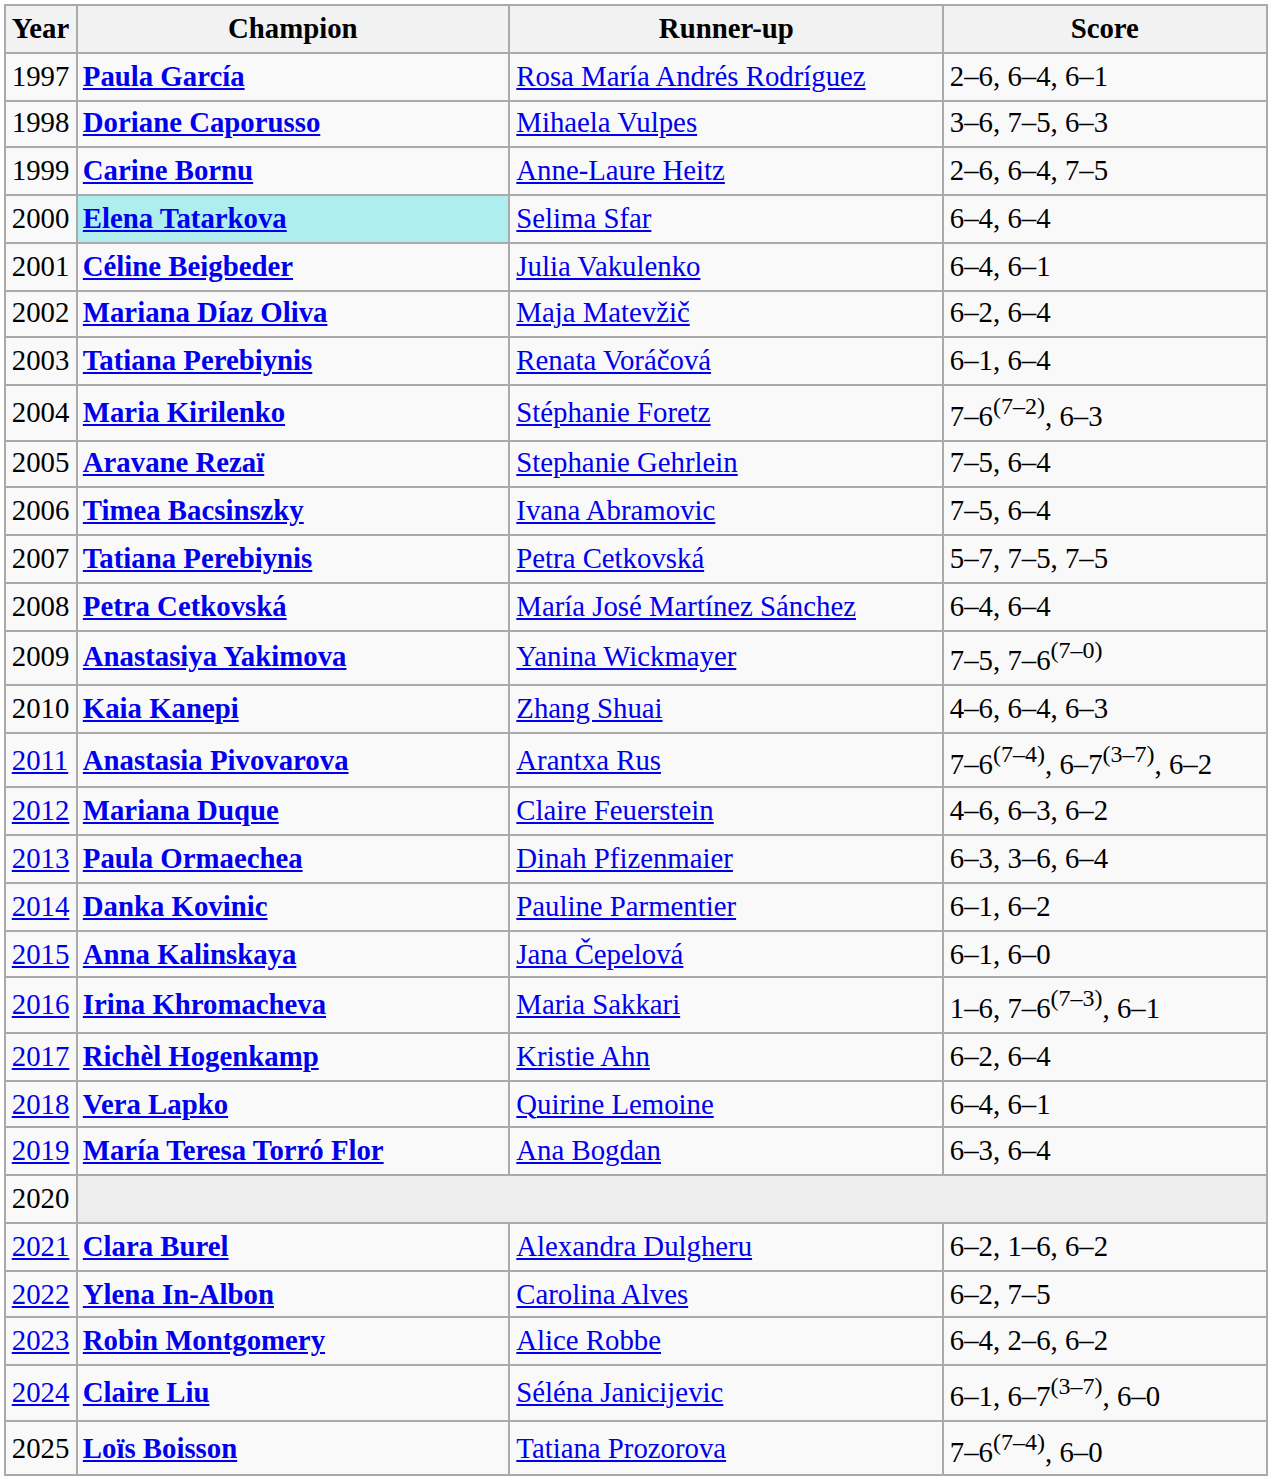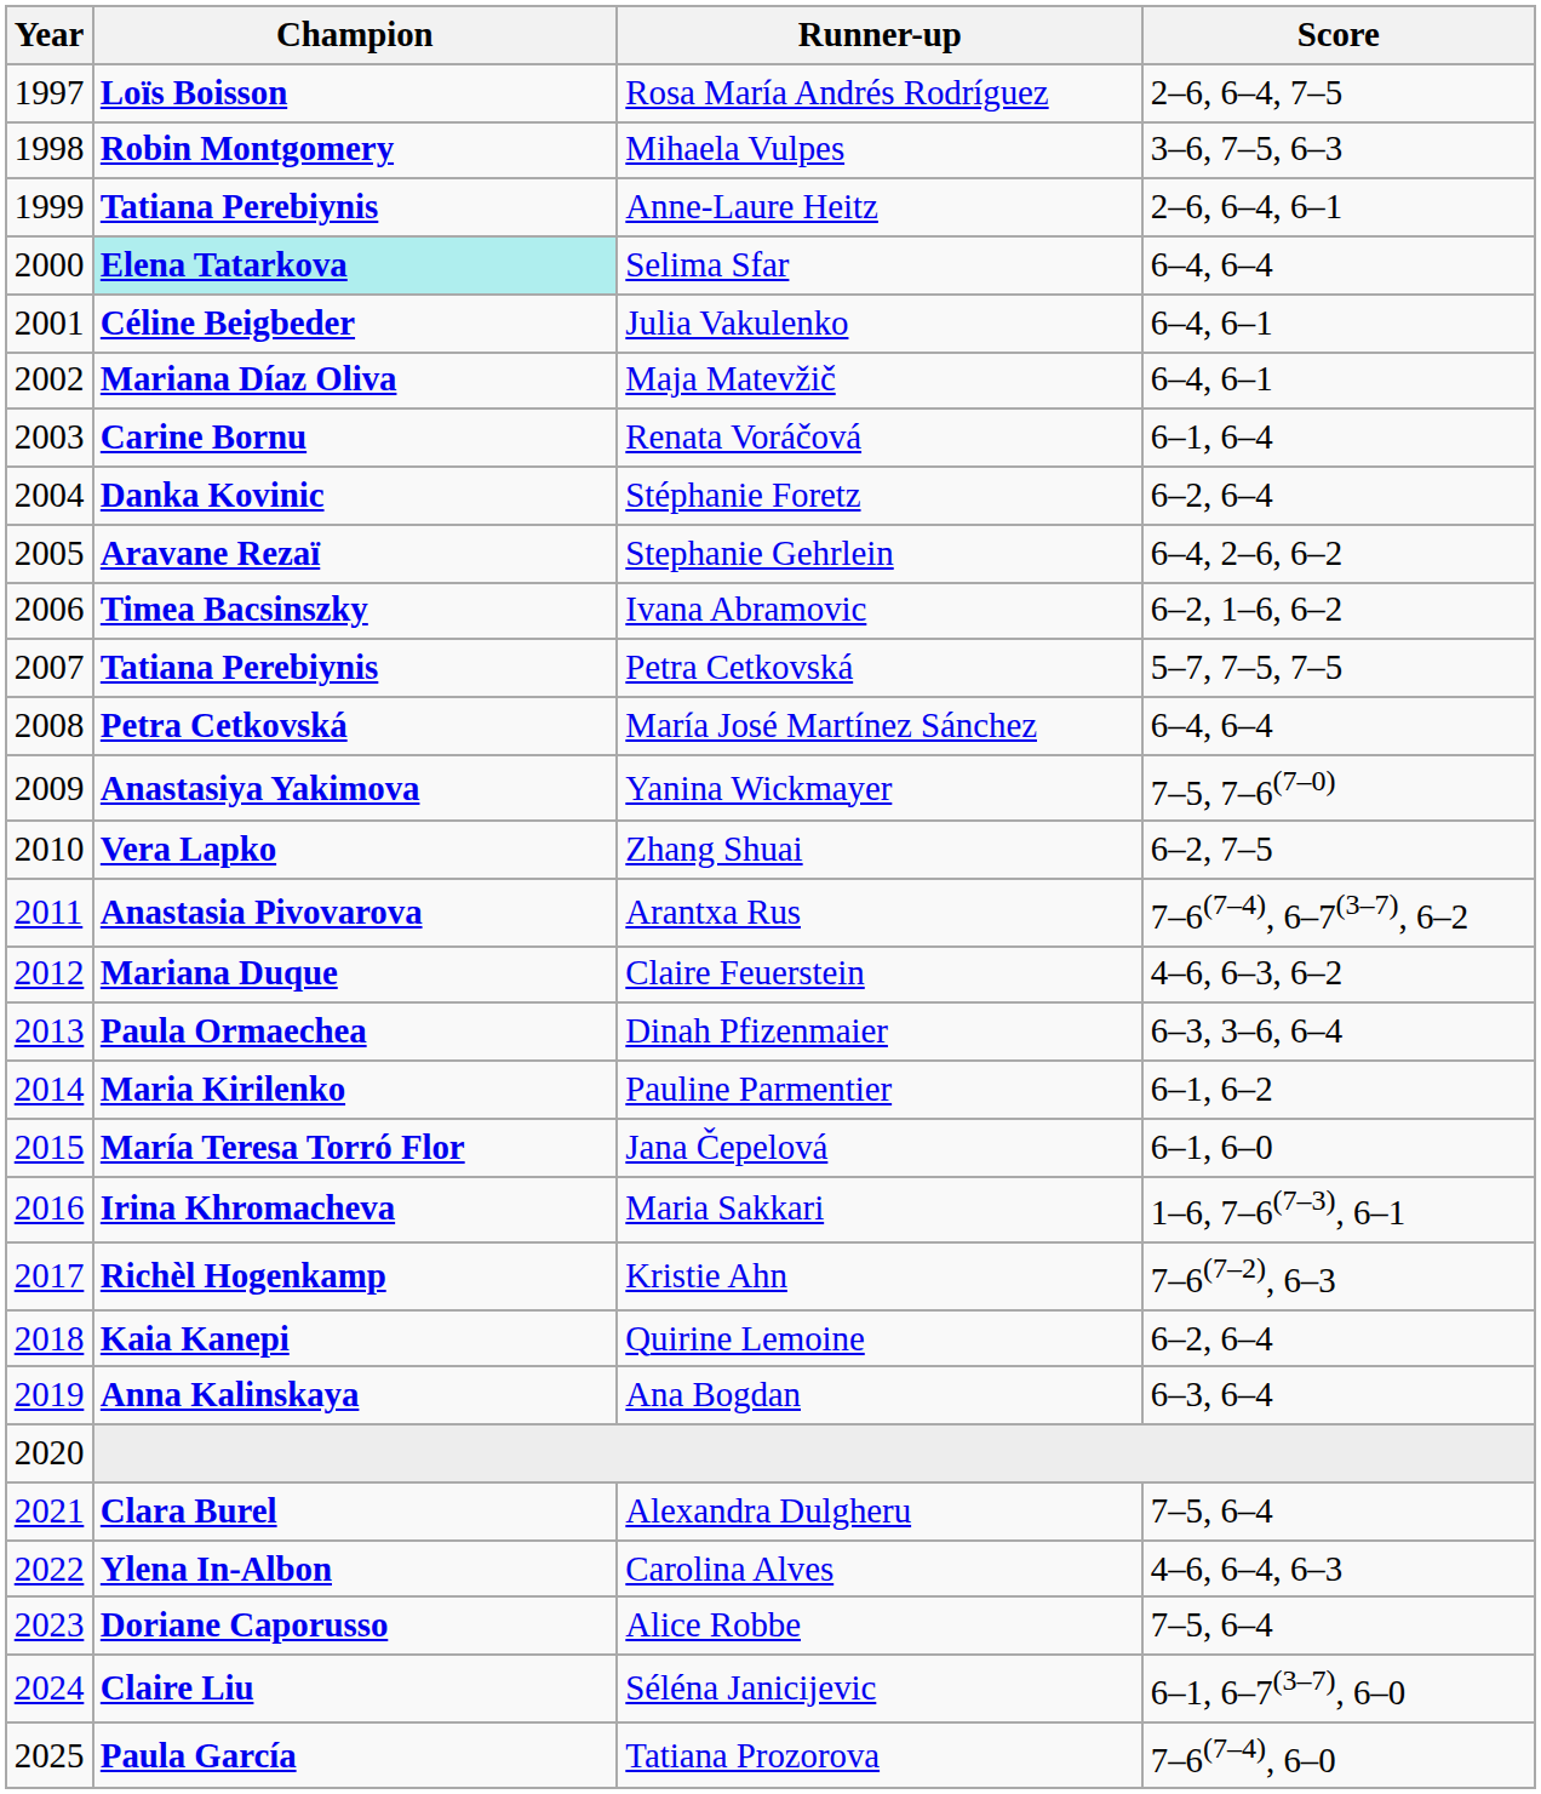 <table class="wikitable" style="font-size:90%">
 <tr>
 <th>Year</th>
 <th width="210">Champion</th>
 <th width="210">Runner-up</th>
 <th width="155">Score</th>
 </tr>
 <tr>
 <td>1997</td>
-<td> <strong><a href='#'>Paula García</a></strong></td>
+<td> <strong><a href='#'>Loïs Boisson</a></strong></td>
 <td> <a href='#'>Rosa María Andrés Rodríguez</a></td>
-<td>2–6, 6–4, 6–1</td>
+<td>2–6, 6–4, 7–5</td>
 </tr>
 <tr>
 <td>1998</td>
-<td> <strong><a href='#'>Doriane Caporusso</a></strong></td>
+<td> <strong><a href='#'>Robin Montgomery</a></strong></td>
 <td> <a href='#'>Mihaela Vulpes</a></td>
 <td>3–6, 7–5, 6–3</td>
 </tr>
 <tr>
 <td>1999</td>
-<td> <strong><a href='#'>Carine Bornu</a></strong></td>
+<td> <strong><a href='#'>Tatiana Perebiynis</a></strong></td>
 <td> <a href='#'>Anne-Laure Heitz</a></td>
-<td>2–6, 6–4, 7–5</td>
+<td>2–6, 6–4, 6–1</td>
 </tr>
 <tr>
 <td>2000</td>
 <td style="background: paleturquoise;"> <strong><a href='#'>Elena Tatarkova</a></strong></td>
 <td> <a href='#'>Selima Sfar</a></td>
 <td>6–4, 6–4</td>
 </tr>
 <tr>
 <td>2001</td>
 <td> <strong><a href='#'>Céline Beigbeder</a></strong></td>
 <td> <a href='#'>Julia Vakulenko</a></td>
 <td>6–4, 6–1</td>
 </tr>
 <tr>
 <td>2002</td>
 <td> <strong><a href='#'>Mariana Díaz Oliva</a></strong></td>
 <td> <a href='#'>Maja Matevžič</a></td>
-<td>6–2, 6–4</td>
+<td>6–4, 6–1</td>
 </tr>
 <tr>
 <td>2003</td>
-<td> <strong><a href='#'>Tatiana Perebiynis</a></strong></td>
+<td> <strong><a href='#'>Carine Bornu</a></strong></td>
 <td> <a href='#'>Renata Voráčová</a></td>
 <td>6–1, 6–4</td>
 </tr>
 <tr>
 <td>2004</td>
-<td> <strong><a href='#'>Maria Kirilenko</a></strong></td>
+<td> <strong><a href='#'>Danka Kovinic</a></strong></td>
 <td> <a href='#'>Stéphanie Foretz</a></td>
-<td>7–6<sup>(7–2)</sup>, 6–3</td>
+<td>6–2, 6–4</td>
 </tr>
 <tr>
 <td>2005</td>
 <td> <strong><a href='#'>Aravane Rezaï</a></strong></td>
 <td> <a href='#'>Stephanie Gehrlein</a></td>
-<td>7–5, 6–4</td>
+<td>6–4, 2–6, 6–2</td>
 </tr>
 <tr>
 <td>2006</td>
 <td> <strong><a href='#'>Timea Bacsinszky</a></strong></td>
 <td> <a href='#'>Ivana Abramovic</a></td>
-<td>7–5, 6–4</td>
+<td>6–2, 1–6, 6–2</td>
 </tr>
 <tr>
 <td>2007</td>
 <td> <strong><a href='#'>Tatiana Perebiynis</a></strong></td>
 <td> <a href='#'>Petra Cetkovská</a></td>
 <td>5–7, 7–5, 7–5</td>
 </tr>
 <tr>
 <td>2008</td>
 <td> <strong><a href='#'>Petra Cetkovská</a></strong></td>
 <td> <a href='#'>María José Martínez Sánchez</a></td>
 <td>6–4, 6–4</td>
 </tr>
 <tr>
 <td>2009</td>
 <td> <strong><a href='#'>Anastasiya Yakimova</a></strong></td>
 <td> <a href='#'>Yanina Wickmayer</a></td>
 <td>7–5, 7–6<sup>(7–0)</sup></td>
 </tr>
 <tr>
 <td>2010</td>
-<td> <strong><a href='#'>Kaia Kanepi</a></strong></td>
+<td> <strong><a href='#'>Vera Lapko</a></strong></td>
 <td> <a href='#'>Zhang Shuai</a></td>
-<td>4–6, 6–4, 6–3</td>
+<td>6–2, 7–5</td>
 </tr>
 <tr>
 <td><a href='#'>2011</a></td>
 <td> <strong><a href='#'>Anastasia Pivovarova</a></strong></td>
 <td> <a href='#'>Arantxa Rus</a></td>
 <td>7–6<sup>(7–4)</sup>, 6–7<sup>(3–7)</sup>, 6–2</td>
 </tr>
 <tr>
 <td><a href='#'>2012</a></td>
 <td> <strong><a href='#'>Mariana Duque</a></strong></td>
 <td> <a href='#'>Claire Feuerstein</a></td>
 <td>4–6, 6–3, 6–2</td>
 </tr>
 <tr>
 <td><a href='#'>2013</a></td>
 <td> <strong><a href='#'>Paula Ormaechea</a></strong></td>
 <td> <a href='#'>Dinah Pfizenmaier</a></td>
 <td>6–3, 3–6, 6–4</td>
 </tr>
 <tr>
 <td><a href='#'>2014</a></td>
-<td> <strong><a href='#'>Danka Kovinic</a></strong></td>
+<td> <strong><a href='#'>Maria Kirilenko</a></strong></td>
 <td> <a href='#'>Pauline Parmentier</a></td>
 <td>6–1, 6–2</td>
 </tr>
 <tr>
 <td><a href='#'>2015</a></td>
-<td> <strong><a href='#'>Anna Kalinskaya</a></strong></td>
+<td> <strong><a href='#'>María Teresa Torró Flor</a></strong></td>
 <td> <a href='#'>Jana Čepelová</a></td>
 <td>6–1, 6–0</td>
 </tr>
 <tr>
 <td><a href='#'>2016</a></td>
 <td> <strong><a href='#'>Irina Khromacheva</a></strong></td>
 <td> <a href='#'>Maria Sakkari</a></td>
 <td>1–6, 7–6<sup>(7–3)</sup>, 6–1</td>
 </tr>
 <tr>
 <td><a href='#'>2017</a></td>
 <td> <strong><a href='#'>Richèl Hogenkamp</a></strong></td>
 <td> <a href='#'>Kristie Ahn</a></td>
+<td>7–6<sup>(7–2)</sup>, 6–3</td>
+</tr>
+<tr>
+<td><a href='#'>2018</a></td>
+<td> <strong><a href='#'>Kaia Kanepi</a></strong></td>
+<td> <a href='#'>Quirine Lemoine</a></td>
 <td>6–2, 6–4</td>
 </tr>
 <tr>
-<td><a href='#'>2018</a></td>
-<td> <strong><a href='#'>Vera Lapko</a></strong></td>
-<td> <a href='#'>Quirine Lemoine</a></td>
-<td>6–4, 6–1</td>
-</tr>
-<tr>
 <td><a href='#'>2019</a></td>
-<td> <strong><a href='#'>María Teresa Torró Flor</a></strong></td>
+<td> <strong><a href='#'>Anna Kalinskaya</a></strong></td>
 <td> <a href='#'>Ana Bogdan</a></td>
 <td>6–3, 6–4</td>
 </tr>
 <tr>
 <td>2020</td>
 <td colspan=3 bgcolor="#ededed"></td>
 </tr>
 <tr>
 <td><a href='#'>2021</a></td>
 <td> <strong><a href='#'>Clara Burel</a></strong></td>
 <td> <a href='#'>Alexandra Dulgheru</a></td>
-<td>6–2, 1–6, 6–2</td>
+<td>7–5, 6–4</td>
 </tr>
 <tr>
 <td><a href='#'>2022</a></td>
 <td> <strong><a href='#'>Ylena In-Albon</a></strong></td>
 <td> <a href='#'>Carolina Alves</a></td>
-<td>6–2, 7–5</td>
+<td>4–6, 6–4, 6–3</td>
 </tr>
 <tr>
 <td><a href='#'>2023</a></td>
-<td> <strong><a href='#'>Robin Montgomery</a></strong></td>
+<td> <strong><a href='#'>Doriane Caporusso</a></strong></td>
 <td> <a href='#'>Alice Robbe</a></td>
-<td>6–4, 2–6, 6–2</td>
+<td>7–5, 6–4</td>
 </tr>
 <tr>
 <td><a href='#'>2024</a></td>
 <td> <strong><a href='#'>Claire Liu</a></strong></td>
 <td> <a href='#'>Séléna Janicijevic</a></td>
 <td>6–1, 6–7<sup>(3–7)</sup>, 6–0</td>
 </tr>
 <tr>
 <td>2025</td>
-<td> <strong><a href='#'>Loïs Boisson</a></strong></td>
+<td> <strong><a href='#'>Paula García</a></strong></td>
 <td> <a href='#'>Tatiana Prozorova</a></td>
 <td>7–6<sup>(7–4)</sup>, 6–0</td>
 </tr>
 </table>
